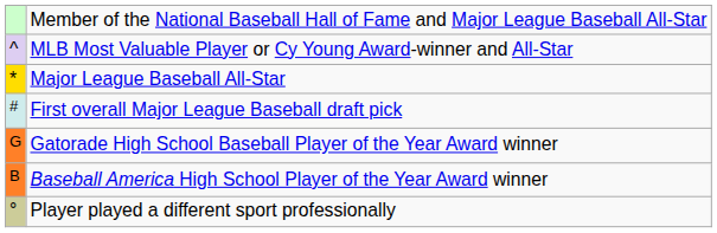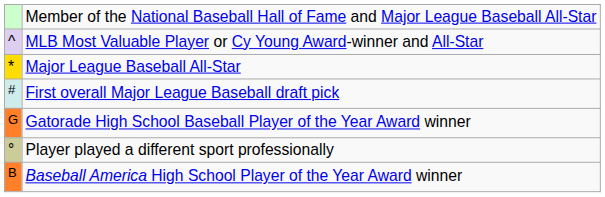 <table class="wikitable" border="1">
 <tr>
 <th scope="row"style="text-align:center;background-color: #CCFFCC"></th>
 <td>Member of the <a href='#'>National Baseball Hall of Fame</a> and <a href='#'>Major League Baseball All-Star</a></td>
 </tr>
 <tr>
 <td style="background:#ddcef2;border:solid 1px #AAAAAA">^</td>
 <td><a href='#'>MLB Most Valuable Player</a> or <a href='#'>Cy Young Award</a>-winner and <a href='#'>All-Star</a></td>
 </tr>
 <tr>
 <td style="background:#FFDD00;border:solid 1px #AAAAAA">*</td>
 <td><a href='#'>Major League Baseball All-Star</a></td>
 </tr>
 <tr>
 <td style="background:#CFECEC;border:solid 1px #AAAAAA"><sup>#</sup></td>
 <td><a href='#'>First overall Major League Baseball draft pick</a></td>
 </tr>
 <tr>
 <td style="background:#FF8028;border:solid 1px #aaaaaa"><sup>G</sup></td>
 <td><a href='#'>Gatorade High School Baseball Player of the Year Award</a> winner</td>
 </tr>
 <tr>
+<td style="background:#cccc99;border:solid 1px #AAAAAA">°</td>
+<td>Player played a different sport professionally</td>
+</tr>
+<tr>
 <td style="background:#FF8028;border:solid 1px #aaaaaa"><sup>B</sup></td>
 <td><a href='#'><em>Baseball America</em> High School Player of the Year Award</a> winner</td>
 </tr>
-<tr>
-<td style="background:#cccc99;border:solid 1px #AAAAAA">°</td>
-<td>Player played a different sport professionally</td>
-</tr>
 </table>
